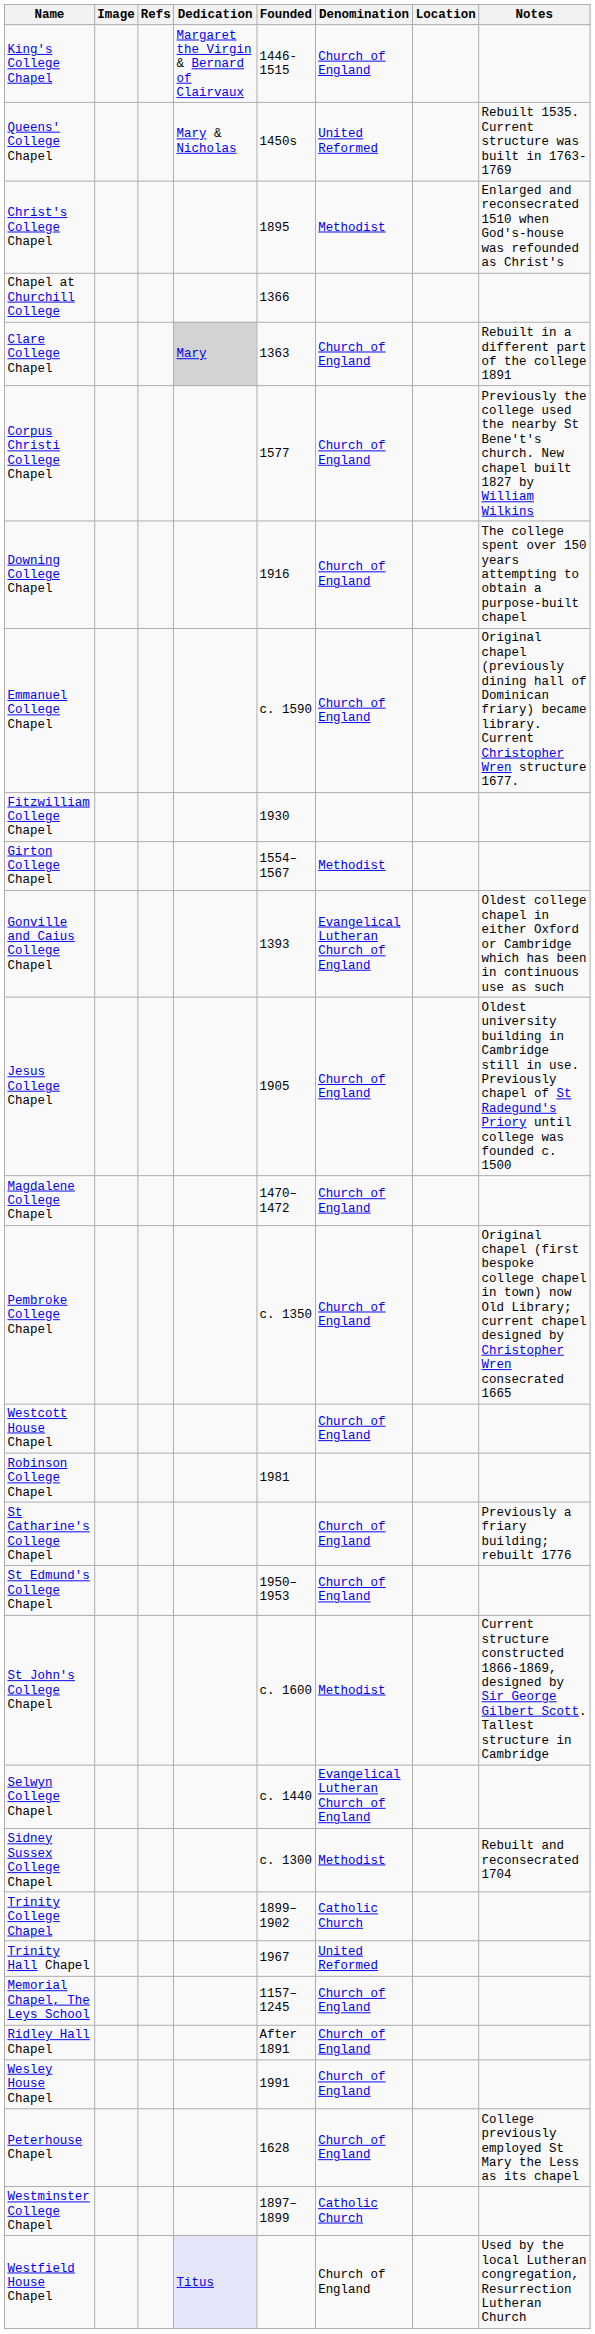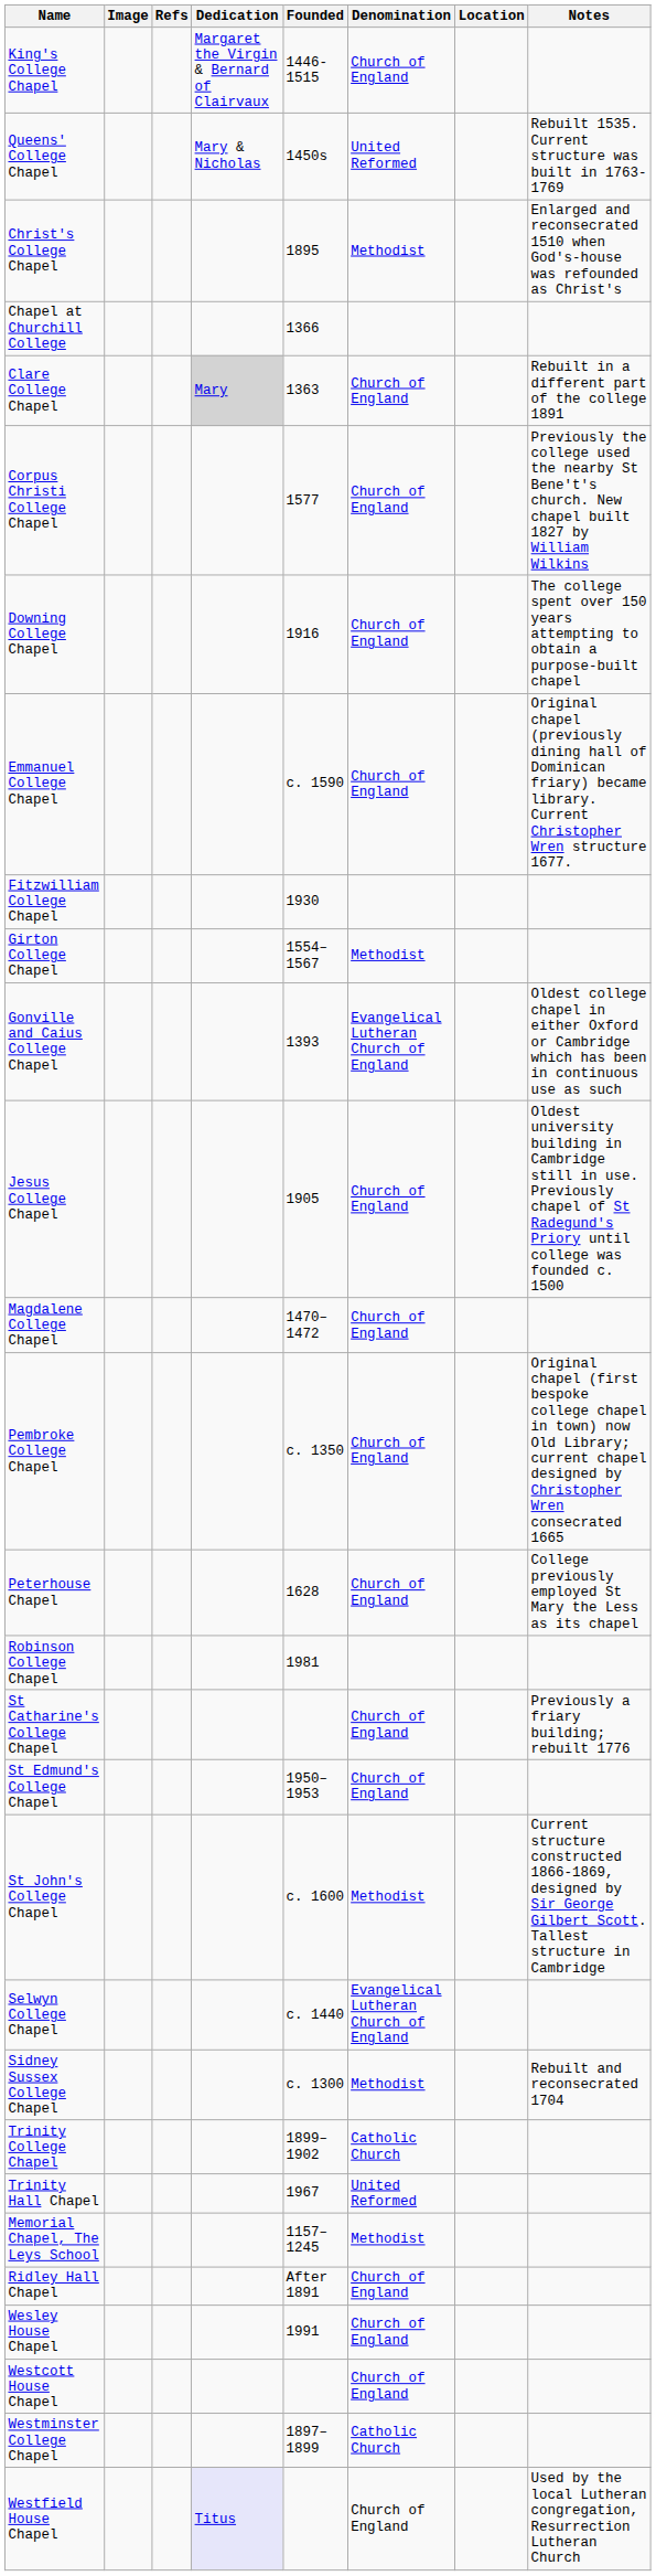 <table class="wikitable sortable">
 <tr>
 <th>Name</th>
 <th>Image</th>
 <th class="unsortable">Refs</th>
 <th>Dedication</th>
 <th>Founded</th>
 <th>Denomination</th>
 <th class="unsortable">Location</th>
 <th class="unsortable">Notes</th>
 </tr>
 <tr>
 <td><a href='#'>King's College Chapel</a></td>
 <td></td>
 <td></td>
 <td><a href='#'>Margaret the Virgin</a> & <a href='#'>Bernard of Clairvaux</a></td>
 <td>1446-1515</td>
 <td><a href='#'>Church of England</a></td>
 <td></td>
 <td></td>
 </tr>
 <tr>
 <td><a href='#'>Queens' College</a> Chapel</td>
 <td></td>
 <td></td>
 <td><a href='#'>Mary</a> & <a href='#'>Nicholas</a></td>
 <td>1450s</td>
 <td><a href='#'>United Reformed</a></td>
 <td></td>
 <td>Rebuilt 1535. Current structure was built in 1763-1769</td>
 </tr>
 <tr>
 <td><a href='#'>Christ's College</a> Chapel</td>
 <td></td>
 <td></td>
 <td></td>
 <td>1895</td>
 <td><a href='#'>Methodist</a></td>
 <td></td>
 <td>Enlarged and reconsecrated 1510 when God's-house was refounded as Christ's</td>
 </tr>
 <tr>
 <td>Chapel at <a href='#'>Churchill College</a></td>
 <td></td>
 <td></td>
 <td></td>
 <td>1366</td>
 <td></td>
 <td></td>
 <td></td>
 </tr>
 <tr>
 <td><a href='#'>Clare College</a> Chapel</td>
 <td></td>
 <td></td>
 <td style="background: lightgrey;"><a href='#'>Mary</a></td>
 <td>1363</td>
 <td><a href='#'>Church of England</a></td>
 <td></td>
 <td>Rebuilt in a different part of the college 1891</td>
 </tr>
 <tr>
 <td><a href='#'>Corpus Christi College</a> Chapel</td>
 <td></td>
 <td></td>
 <td></td>
 <td>1577</td>
 <td><a href='#'>Church of England</a></td>
 <td></td>
 <td>Previously the college used the nearby St Bene't's church. New chapel built 1827 by <a href='#'>William Wilkins</a></td>
 </tr>
 <tr>
 <td><a href='#'>Downing College</a> Chapel</td>
 <td></td>
 <td></td>
 <td></td>
 <td>1916</td>
 <td><a href='#'>Church of England</a></td>
 <td></td>
 <td>The college spent over 150 years attempting to obtain a purpose-built chapel</td>
 </tr>
 <tr>
 <td><a href='#'>Emmanuel College</a> Chapel</td>
 <td></td>
 <td></td>
 <td></td>
 <td>c. 1590</td>
 <td><a href='#'>Church of England</a></td>
 <td></td>
 <td>Original chapel (previously dining hall of Dominican friary) became library. Current <a href='#'>Christopher Wren</a> structure 1677.</td>
 </tr>
 <tr>
 <td><a href='#'>Fitzwilliam College</a> Chapel</td>
 <td></td>
 <td></td>
 <td></td>
 <td>1930</td>
 <td></td>
 <td></td>
 <td></td>
 </tr>
 <tr>
 <td><a href='#'>Girton College</a> Chapel</td>
 <td></td>
 <td></td>
 <td></td>
 <td>1554–1567</td>
 <td><a href='#'>Methodist</a></td>
 <td></td>
 <td></td>
 </tr>
 <tr>
 <td><a href='#'>Gonville and Caius College</a> Chapel</td>
 <td></td>
 <td></td>
 <td></td>
 <td>1393</td>
 <td><a href='#'>Evangelical Lutheran Church of England</a></td>
 <td></td>
 <td>Oldest college chapel in either Oxford or Cambridge which has been in continuous use as such</td>
 </tr>
 <tr>
 <td><a href='#'>Jesus College</a> Chapel</td>
 <td></td>
 <td></td>
 <td></td>
 <td>1905</td>
 <td><a href='#'>Church of England</a></td>
 <td></td>
 <td>Oldest university building in Cambridge still in use. Previously chapel of <a href='#'>St Radegund's Priory</a> until college was founded c. 1500</td>
 </tr>
 <tr>
 <td><a href='#'>Magdalene College</a> Chapel</td>
 <td></td>
 <td></td>
 <td></td>
 <td>1470–1472</td>
 <td><a href='#'>Church of England</a></td>
 <td></td>
 <td></td>
 </tr>
 <tr>
 <td><a href='#'>Pembroke College</a> Chapel</td>
 <td></td>
 <td></td>
 <td></td>
 <td>c. 1350</td>
 <td><a href='#'>Church of England</a></td>
 <td></td>
 <td>Original chapel (first bespoke college chapel in town) now Old Library; current chapel designed by <a href='#'>Christopher Wren</a> consecrated 1665</td>
 </tr>
 <tr>
-<td><a href='#'>Westcott House</a> Chapel</td>
+<td><a href='#'>Peterhouse</a> Chapel</td>
 <td></td>
 <td></td>
 <td></td>
-<td></td>
+<td>1628</td>
 <td><a href='#'>Church of England</a></td>
 <td></td>
-<td></td>
+<td>College previously employed St Mary the Less as its chapel</td>
 </tr>
 <tr>
 <td><a href='#'>Robinson College</a> Chapel</td>
 <td></td>
 <td></td>
 <td></td>
 <td>1981</td>
 <td></td>
 <td></td>
 <td></td>
 </tr>
 <tr>
 <td><a href='#'>St Catharine's College</a> Chapel</td>
 <td></td>
 <td></td>
 <td></td>
 <td></td>
 <td><a href='#'>Church of England</a></td>
 <td></td>
 <td>Previously a friary building; rebuilt 1776</td>
 </tr>
 <tr>
 <td><a href='#'>St Edmund's College</a> Chapel</td>
 <td></td>
 <td></td>
 <td></td>
 <td>1950–1953</td>
 <td><a href='#'>Church of England</a></td>
 <td></td>
 <td></td>
 </tr>
 <tr>
 <td><a href='#'>St John's College</a> Chapel</td>
 <td></td>
 <td></td>
 <td></td>
 <td>c. 1600</td>
 <td><a href='#'>Methodist</a></td>
 <td></td>
 <td>Current structure constructed 1866-1869, designed by <a href='#'>Sir George Gilbert Scott</a>. Tallest structure in Cambridge</td>
 </tr>
 <tr>
 <td><a href='#'>Selwyn College</a> Chapel</td>
 <td></td>
 <td></td>
 <td></td>
 <td>c. 1440</td>
 <td><a href='#'>Evangelical Lutheran Church of England</a></td>
 <td></td>
 <td></td>
 </tr>
 <tr>
 <td><a href='#'>Sidney Sussex College</a> Chapel</td>
 <td></td>
 <td></td>
 <td></td>
 <td>c. 1300</td>
 <td><a href='#'>Methodist</a></td>
 <td></td>
 <td>Rebuilt and reconsecrated 1704</td>
 </tr>
 <tr>
 <td><a href='#'>Trinity College Chapel</a></td>
 <td></td>
 <td></td>
 <td></td>
 <td>1899–1902</td>
 <td><a href='#'>Catholic Church</a></td>
 <td></td>
 <td></td>
 </tr>
 <tr>
 <td><a href='#'>Trinity Hall</a> Chapel</td>
 <td></td>
 <td></td>
 <td></td>
 <td>1967</td>
 <td><a href='#'>United Reformed</a></td>
 <td></td>
 <td></td>
 </tr>
 <tr>
 <td><a href='#'>Memorial Chapel, The Leys School</a></td>
 <td></td>
 <td></td>
 <td></td>
 <td>1157–1245</td>
-<td><a href='#'>Church of England</a></td>
+<td><a href='#'>Methodist</a></td>
 <td></td>
 <td></td>
 </tr>
 <tr>
 <td><a href='#'>Ridley Hall</a> Chapel</td>
 <td></td>
 <td></td>
 <td></td>
 <td>After 1891</td>
 <td><a href='#'>Church of England</a></td>
 <td></td>
 <td></td>
 </tr>
 <tr>
 <td><a href='#'>Wesley House</a> Chapel</td>
 <td></td>
 <td></td>
 <td></td>
 <td>1991</td>
 <td><a href='#'>Church of England</a></td>
 <td></td>
 <td></td>
 </tr>
 <tr>
-<td><a href='#'>Peterhouse</a> Chapel</td>
+<td><a href='#'>Westcott House</a> Chapel</td>
 <td></td>
 <td></td>
 <td></td>
-<td>1628</td>
+<td></td>
 <td><a href='#'>Church of England</a></td>
 <td></td>
-<td>College previously employed St Mary the Less as its chapel</td>
+<td></td>
 </tr>
 <tr>
 <td><a href='#'>Westminster College</a> Chapel</td>
 <td></td>
 <td></td>
 <td></td>
 <td>1897–1899</td>
 <td><a href='#'>Catholic Church</a></td>
 <td></td>
 <td></td>
 </tr>
 <tr>
 <td><a href='#'>Westfield House</a> Chapel</td>
 <td></td>
 <td></td>
 <td style="background: lavender;"><a href='#'>Titus</a></td>
 <td></td>
 <td>Church of England</td>
 <td></td>
 <td>Used by the local Lutheran congregation, Resurrection Lutheran Church</td>
 </tr>
 </table>
